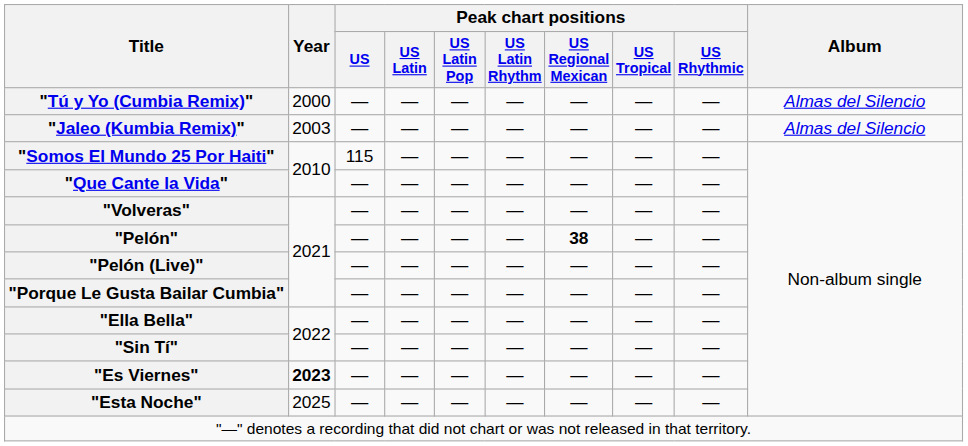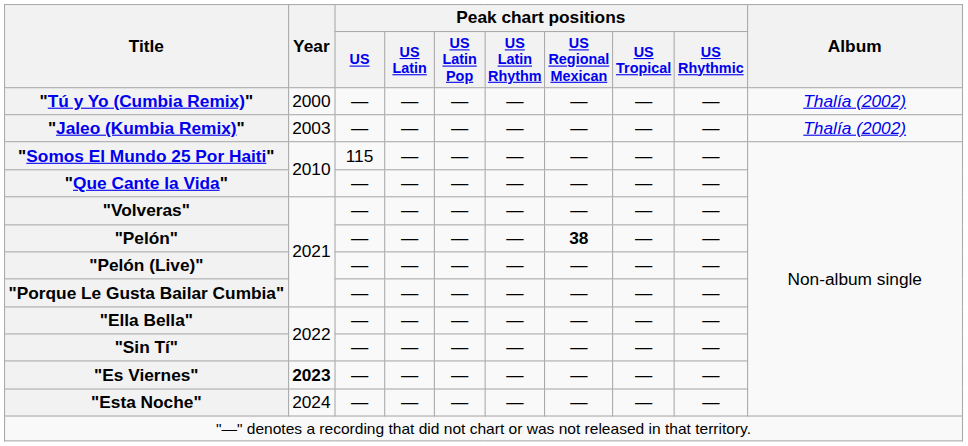 <table class="wikitable plainrowheaders" style="text-align:center;">
 <tr>
 <th rowspan="2" style="width:25,5em;">Title</th>
 <th rowspan="2" style="width:1em;">Year</th>
 <th colspan="7" style="width:2em;">Peak chart positions</th>
 <th rowspan="2" style="width:12em;">Album</th>
 </tr>
 <tr style="font-size:smaller;">
 <th scope="col" style="width:40px;"><a href='#'>US</a></th>
 <th scope="col" style="width:40px;"><a href='#'>US<br>Latin</a></th>
 <th scope="col" style="width:40px;"><a href='#'>US<br>Latin<br>Pop</a></th>
 <th scope="col" style="width:40px;"><a href='#'>US<br>Latin<br>Rhythm</a></th>
 <th scope="col" style="width:40px;"><a href='#'>US<br>Regional<br>Mexican</a></th>
 <th scope="col" style="width:40px;"><a href='#'>US<br>Tropical</a></th>
 <th scope="col" style="width:40px;"><a href='#'>US<br>Rhythmic</a></th>
 </tr>
 <tr>
 <th scope="row">"<a href='#'>Tú y Yo (Cumbia Remix)</a>"<br></th>
 <td rowspan="1">2000</td>
 <td>—</td>
 <td>—</td>
 <td>—</td>
 <td>—</td>
 <td>—</td>
 <td>—</td>
 <td>—</td>
-<td rowspan="1"><em><a href='#'>Almas del Silencio</a></em></td>
+<td rowspan="1"><em><a href='#'>Thalía (2002)</a></em></td>
 </tr>
 <tr>
 <th scope="row">"<a href='#'>Jaleo (Kumbia Remix)</a>"<br></th>
 <td rowspan="1">2003</td>
 <td>—</td>
 <td>—</td>
 <td>—</td>
 <td>—</td>
 <td>—</td>
 <td>—</td>
 <td>—</td>
-<td rowspan="1"><em><a href='#'>Almas del Silencio</a></em></td>
+<td rowspan="1"><em><a href='#'>Thalía (2002)</a></em></td>
 </tr>
 <tr>
 <th scope="row">"<a href='#'>Somos El Mundo 25 Por Haiti</a>"<br></th>
 <td rowspan="2">2010</td>
 <td>115</td>
 <td>—</td>
 <td>—</td>
 <td>—</td>
 <td>—</td>
 <td>—</td>
 <td>—</td>
 <td rowspan="10">Non-album single</td>
 </tr>
 <tr>
 <th scope="row">"<a href='#'>Que Cante la Vida</a>"<br></th>
 <td>—</td>
 <td>—</td>
 <td>—</td>
 <td>—</td>
 <td>—</td>
 <td>—</td>
 <td>—</td>
 </tr>
 <tr>
 <th scope="row">"Volveras"<br></th>
 <td rowspan="4">2021</td>
 <td>—</td>
 <td>—</td>
 <td>—</td>
 <td>—</td>
 <td>—</td>
 <td>—</td>
 <td>—</td>
 </tr>
 <tr>
 <th scope="row">"Pelón"<br></th>
 <td>—</td>
 <td>—</td>
 <td>—</td>
 <td>—</td>
 <td><strong>38</strong></td>
 <td>—</td>
 <td>—</td>
 </tr>
 <tr>
 <th scope="row">"Pelón (Live)"<br></th>
 <td>—</td>
 <td>—</td>
 <td>—</td>
 <td>—</td>
 <td>—</td>
 <td>—</td>
 <td>—</td>
 </tr>
 <tr>
 <th scope="row">"Porque Le Gusta Bailar Cumbia"<br></th>
 <td>—</td>
 <td>—</td>
 <td>—</td>
 <td>—</td>
 <td>—</td>
 <td>—</td>
 <td>—</td>
 </tr>
 <tr>
 <th scope="row">"Ella Bella"<br></th>
 <td rowspan="2">2022</td>
 <td>—</td>
 <td>—</td>
 <td>—</td>
 <td>—</td>
 <td>—</td>
 <td>—</td>
 <td>—</td>
 </tr>
 <tr>
 <th scope="row">"Sin Tí"<br></th>
 <td>—</td>
 <td>—</td>
 <td>—</td>
 <td>—</td>
 <td>—</td>
 <td>—</td>
 <td>—</td>
 </tr>
 <tr>
 <th scope="row">"Es Viernes"<br></th>
 <td rowspan="1"><strong>2023</strong></td>
 <td>—</td>
 <td>—</td>
 <td>—</td>
 <td>—</td>
 <td>—</td>
 <td>—</td>
 <td>—</td>
 </tr>
 <tr>
 <th scope="row">"Esta Noche"<br></th>
-<td rowspan="1">2025</td>
+<td rowspan="1">2024</td>
 <td>—</td>
 <td>—</td>
 <td>—</td>
 <td>—</td>
 <td>—</td>
 <td>—</td>
 <td>—</td>
 </tr>
 <tr>
 <td colspan="12" style="font-size:90%">"—" denotes a recording that did not chart or was not released in that territory.</td>
 </tr>
 </table>
